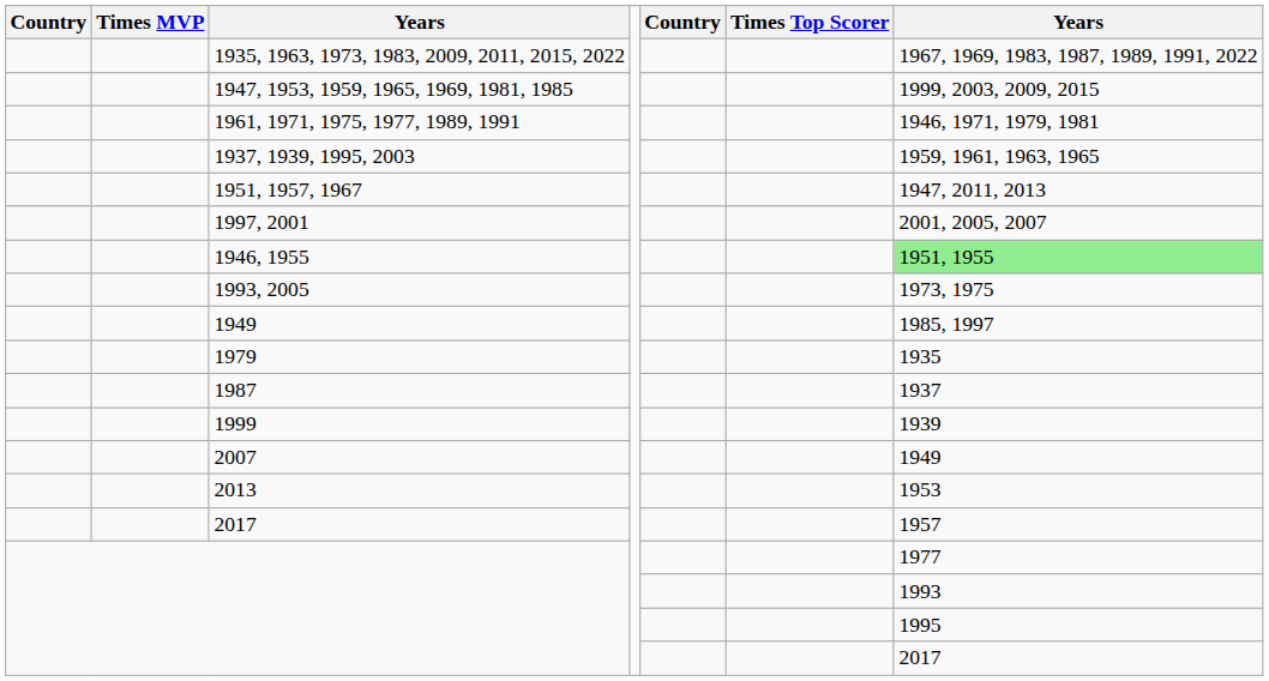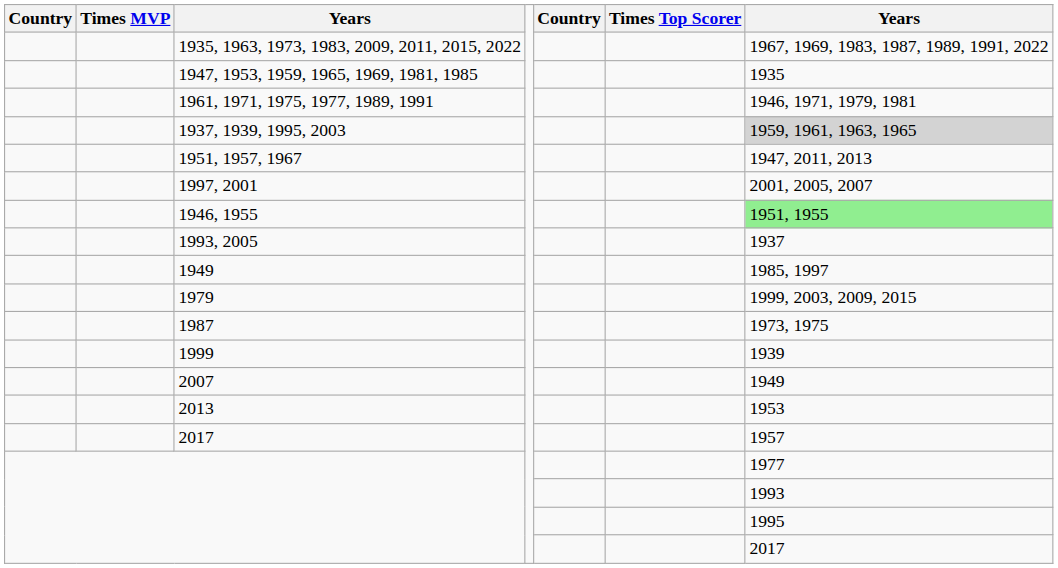 <table class="wikitable">
 <tr>
 <th>Country</th>
 <th>Times <a href='#'>MVP</a></th>
 <th>Years</th>
 <td rowspan="20"></td>
 <th>Country</th>
 <th>Times <a href='#'>Top Scorer</a></th>
 <th>Years</th>
 </tr>
 <tr>
 <td></td>
 <td></td>
 <td>1935, 1963, 1973, 1983, 2009, 2011, 2015, 2022</td>
 <td></td>
 <td></td>
 <td>1967, 1969, 1983, 1987, 1989, 1991, 2022</td>
 </tr>
 <tr>
 <td></td>
 <td></td>
 <td>1947, 1953, 1959, 1965, 1969, 1981, 1985</td>
 <td></td>
 <td></td>
-<td>1999, 2003, 2009, 2015</td>
+<td>1935</td>
 </tr>
 <tr>
 <td></td>
 <td></td>
 <td>1961, 1971, 1975, 1977, 1989, 1991</td>
 <td></td>
 <td></td>
 <td>1946, 1971, 1979, 1981</td>
 </tr>
 <tr>
 <td></td>
 <td></td>
 <td>1937, 1939, 1995, 2003</td>
 <td></td>
 <td></td>
-<td>1959, 1961, 1963, 1965</td>
+<td style="background: lightgrey;">1959, 1961, 1963, 1965</td>
 </tr>
 <tr>
 <td></td>
 <td></td>
 <td>1951, 1957, 1967</td>
 <td></td>
 <td></td>
 <td>1947, 2011, 2013</td>
 </tr>
 <tr>
 <td></td>
 <td></td>
 <td>1997, 2001</td>
 <td></td>
 <td></td>
 <td>2001, 2005, 2007</td>
 </tr>
 <tr>
 <td></td>
 <td></td>
 <td>1946, 1955</td>
 <td></td>
 <td></td>
 <td style="background: lightgreen;">1951, 1955</td>
 </tr>
 <tr>
 <td></td>
 <td></td>
 <td>1993, 2005</td>
 <td></td>
 <td></td>
-<td>1973, 1975</td>
+<td>1937</td>
 </tr>
 <tr>
 <td></td>
 <td></td>
 <td>1949</td>
 <td></td>
 <td></td>
 <td>1985, 1997</td>
 </tr>
 <tr>
 <td></td>
 <td></td>
 <td>1979</td>
 <td></td>
 <td></td>
-<td>1935</td>
+<td>1999, 2003, 2009, 2015</td>
 </tr>
 <tr>
 <td></td>
 <td></td>
 <td>1987</td>
 <td></td>
 <td></td>
-<td>1937</td>
+<td>1973, 1975</td>
 </tr>
 <tr>
 <td></td>
 <td></td>
 <td>1999</td>
 <td></td>
 <td></td>
 <td>1939</td>
 </tr>
 <tr>
 <td></td>
 <td></td>
 <td>2007</td>
 <td></td>
 <td></td>
 <td>1949</td>
 </tr>
 <tr>
 <td></td>
 <td></td>
 <td>2013</td>
 <td></td>
 <td></td>
 <td>1953</td>
 </tr>
 <tr>
 <td></td>
 <td></td>
 <td>2017</td>
 <td></td>
 <td></td>
 <td>1957</td>
 </tr>
 <tr>
 <td colspan="3" rowspan="5"></td>
 <td></td>
 <td></td>
 <td>1977</td>
 </tr>
 <tr>
 <td></td>
 <td></td>
 <td>1993</td>
 </tr>
 <tr>
 <td></td>
 <td></td>
 <td>1995</td>
 </tr>
 <tr>
 <td></td>
 <td></td>
 <td>2017</td>
 </tr>
 </table>
